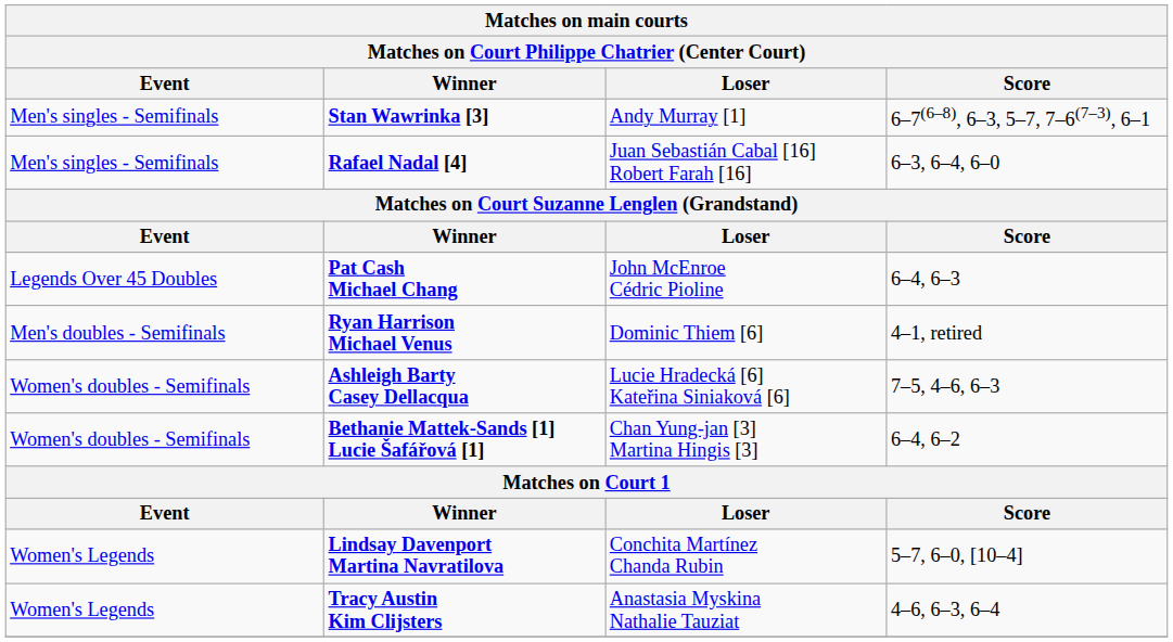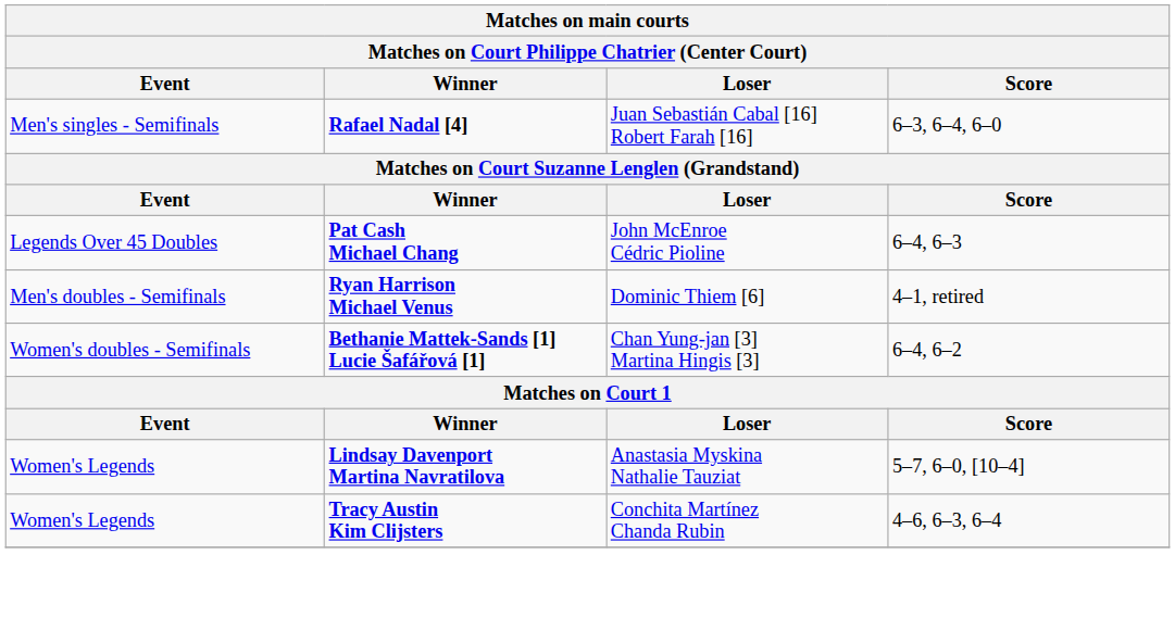 <table class="wikitable collapsible uncollapsed" style=margin:auto>
 <tr>
 <th colspan=4 style=white-space:nowrap>Matches on main courts</th>
 </tr>
 <tr>
 <th colspan=4><strong>Matches on <a href='#'>Court Philippe Chatrier</a> (Center Court)</strong></th>
 </tr>
 <tr>
 <th width=250>Event</th>
 <th width=220>Winner</th>
 <th width=220>Loser</th>
 <th width=220>Score</th>
-</tr>
-<tr>
-<td><a href='#'>Men's singles - Semifinals</a></td>
-<td> <strong><a href='#'>Stan Wawrinka</a> [3]</strong></td>
-<td> <a href='#'>Andy Murray</a> [1]</td>
-<td>6–7<sup>(6–8)</sup>, 6–3, 5–7, 7–6<sup>(7–3)</sup>, 6–1</td>
 </tr>
 <tr>
 <td><a href='#'>Men's singles - Semifinals</a></td>
 <td> <strong><a href='#'>Rafael Nadal</a> [4]</strong></td>
 <td> <a href='#'>Juan Sebastián Cabal</a> [16]<br> <a href='#'>Robert Farah</a> [16]</td>
 <td>6–3, 6–4, 6–0</td>
 </tr>
 <tr>
 <th colspan=4><strong>Matches on <a href='#'>Court Suzanne Lenglen</a> (Grandstand)</strong></th>
 </tr>
 <tr>
 <th width=250>Event</th>
 <th width=220>Winner</th>
 <th width=220>Loser</th>
 <th width=220>Score</th>
 </tr>
 <tr>
 <td><a href='#'>Legends Over 45 Doubles</a></td>
 <td> <strong><a href='#'>Pat Cash</a><br> <a href='#'>Michael Chang</a></strong></td>
 <td> <a href='#'>John McEnroe</a><br> <a href='#'>Cédric Pioline</a></td>
 <td>6–4, 6–3</td>
 </tr>
 <tr>
 <td><a href='#'>Men's doubles - Semifinals</a></td>
 <td> <strong><a href='#'>Ryan Harrison</a><br> <a href='#'>Michael Venus</a></strong></td>
 <td> <a href='#'>Dominic Thiem</a> [6]</td>
 <td>4–1, retired</td>
 </tr>
 <tr>
 <td><a href='#'>Women's doubles - Semifinals</a></td>
-<td> <strong><a href='#'>Ashleigh Barty</a></strong><br> <strong><a href='#'>Casey Dellacqua</a></strong></td>
-<td> <a href='#'>Lucie Hradecká</a> [6]<br> <a href='#'>Kateřina Siniaková</a> [6]</td>
-<td>7–5, 4–6, 6–3</td>
-</tr>
-<tr>
-<td><a href='#'>Women's doubles - Semifinals</a></td>
 <td> <strong><a href='#'>Bethanie Mattek-Sands</a> [1]</strong><br> <strong><a href='#'>Lucie Šafářová</a> [1]</strong></td>
 <td> <a href='#'>Chan Yung-jan</a> [3]<br> <a href='#'>Martina Hingis</a> [3]</td>
 <td>6–4, 6–2</td>
 </tr>
 <tr>
 <th colspan=4><strong>Matches on <a href='#'>Court 1</a></strong></th>
 </tr>
 <tr>
 <th width=250>Event</th>
 <th width=220>Winner</th>
 <th width=220>Loser</th>
 <th width=220>Score</th>
 </tr>
 <tr>
 <td><a href='#'>Women's Legends</a></td>
 <td> <strong><a href='#'>Lindsay Davenport</a><br> <a href='#'>Martina Navratilova</a></strong></td>
-<td> <a href='#'>Conchita Martínez</a> <br>  <a href='#'>Chanda Rubin</a></td>
+<td> <a href='#'>Anastasia Myskina</a><br> <a href='#'>Nathalie Tauziat</a></td>
 <td>5–7, 6–0, [10–4]</td>
 </tr>
 <tr>
 <td><a href='#'>Women's Legends</a></td>
 <td> <strong><a href='#'>Tracy Austin</a> <br>  <a href='#'>Kim Clijsters</a></strong></td>
-<td> <a href='#'>Anastasia Myskina</a><br> <a href='#'>Nathalie Tauziat</a></td>
+<td> <a href='#'>Conchita Martínez</a> <br>  <a href='#'>Chanda Rubin</a></td>
 <td>4–6, 6–3, 6–4</td>
 </tr>
 <tr>
 </tr>
 </table>
